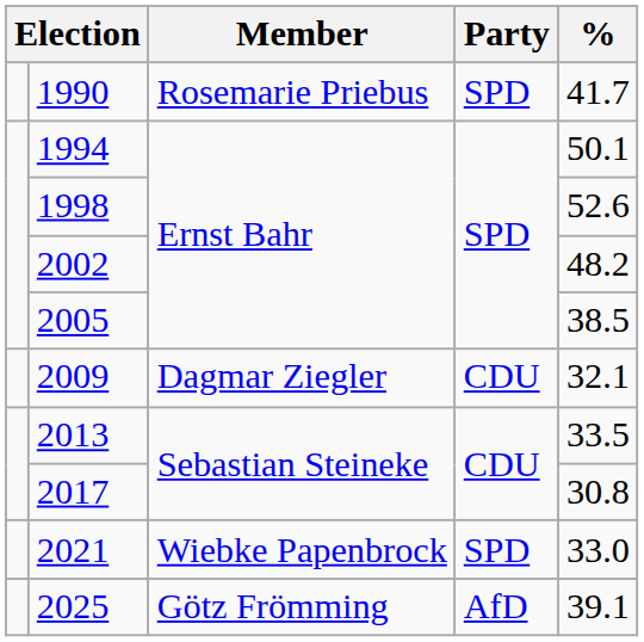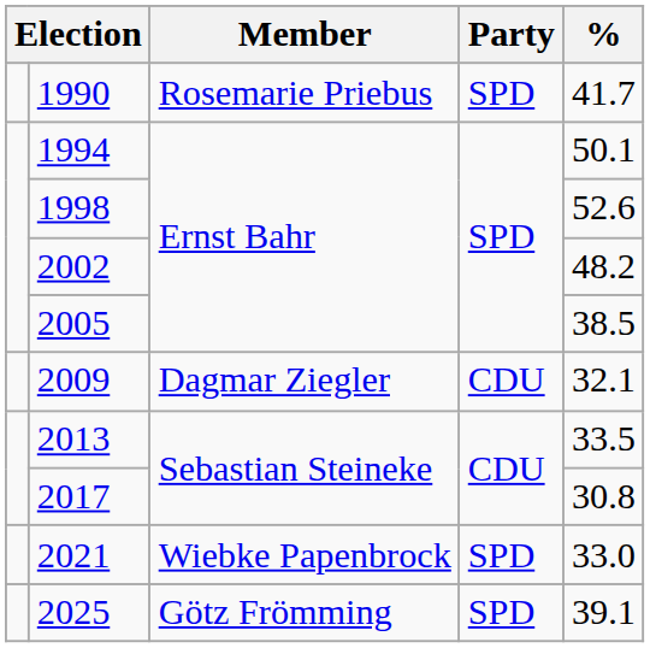 <table class=wikitable>
 <tr>
 <th colspan=2>Election</th>
 <th>Member</th>
 <th>Party</th>
 <th>%</th>
 </tr>
 <tr>
 <td bgcolor=></td>
 <td><a href='#'>1990</a></td>
 <td><a href='#'>Rosemarie Priebus</a></td>
 <td><a href='#'>SPD</a></td>
 <td align=right>41.7</td>
 </tr>
 <tr>
 <td rowspan=4 bgcolor=></td>
 <td><a href='#'>1994</a></td>
 <td rowspan=4><a href='#'>Ernst Bahr</a></td>
 <td rowspan=4><a href='#'>SPD</a></td>
 <td align=right>50.1</td>
 </tr>
 <tr>
 <td><a href='#'>1998</a></td>
 <td align=right>52.6</td>
 </tr>
 <tr>
 <td><a href='#'>2002</a></td>
 <td align=right>48.2</td>
 </tr>
 <tr>
 <td><a href='#'>2005</a></td>
 <td align=right>38.5</td>
 </tr>
 <tr>
 <td bgcolor=></td>
 <td><a href='#'>2009</a></td>
 <td><a href='#'>Dagmar Ziegler</a></td>
 <td><a href='#'>CDU</a></td>
 <td align=right>32.1</td>
 </tr>
 <tr>
 <td rowspan=2 bgcolor=></td>
 <td><a href='#'>2013</a></td>
 <td rowspan=2><a href='#'>Sebastian Steineke</a></td>
 <td rowspan=2><a href='#'>CDU</a></td>
 <td align=right>33.5</td>
 </tr>
 <tr>
 <td><a href='#'>2017</a></td>
 <td align=right>30.8</td>
 </tr>
 <tr>
 <td bgcolor=></td>
 <td><a href='#'>2021</a></td>
 <td><a href='#'>Wiebke Papenbrock</a></td>
 <td><a href='#'>SPD</a></td>
 <td align=right>33.0</td>
 </tr>
 <tr>
 <td bgcolor=></td>
 <td><a href='#'>2025</a></td>
 <td><a href='#'>Götz Frömming</a></td>
-<td><a href='#'>AfD</a></td>
+<td><a href='#'>SPD</a></td>
 <td align=right>39.1</td>
 </tr>
 </table>
